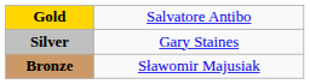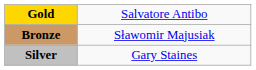 <table class="wikitable" style="text-align:center; " width="35%">
 <tr>
 <td bgcolor="gold"><strong>Gold</strong></td>
 <td><a href='#'>Salvatore Antibo</a><br>  <small><em></em></small></td>
 </tr>
 <tr>
+<td bgcolor="CC9966"><strong>Bronze</strong></td>
+<td><a href='#'>Sławomir Majusiak</a><br>  <small><em></em></small></td>
+</tr>
+<tr>
 <td bgcolor="silver"><strong>Silver</strong></td>
 <td><a href='#'>Gary Staines</a><br>  <small><em></em></small></td>
 </tr>
-<tr>
-<td bgcolor="CC9966"><strong>Bronze</strong></td>
-<td><a href='#'>Sławomir Majusiak</a><br>  <small><em></em></small></td>
-</tr>
 </table>
